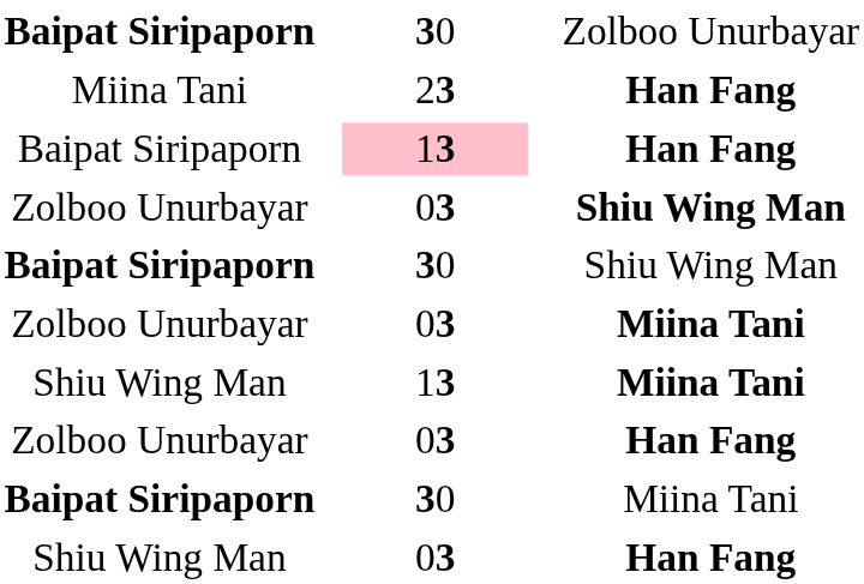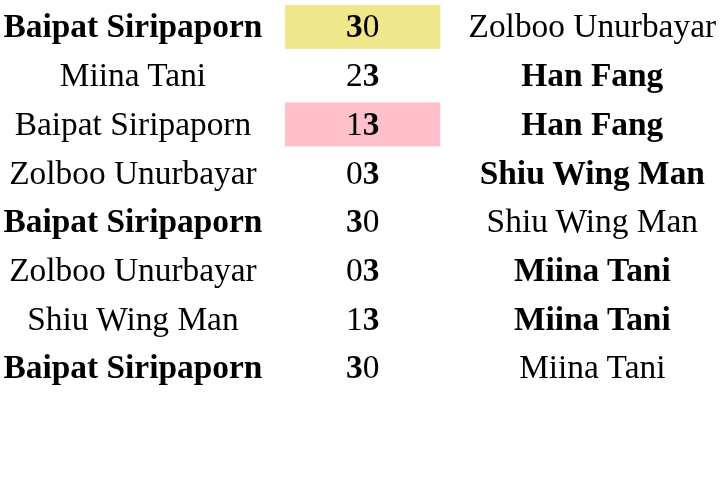 <table style="text-align:center; font-size: 90%">
 <tr>
 <th width=125></th>
 <th width=65></th>
 <th width=125></th>
 </tr>
 <tr>
 <td><strong>Baipat Siripaporn</strong></td>
-<td><strong>3</strong>0</td>
+<td style="background: khaki;"><strong>3</strong>0</td>
 <td>Zolboo Unurbayar</td>
 </tr>
 <tr>
 <td>Miina Tani</td>
 <td>2<strong>3</strong></td>
 <td><strong>Han Fang</strong></td>
 </tr>
 <tr>
 <td>Baipat Siripaporn</td>
 <td style="background: pink;">1<strong>3</strong></td>
 <td><strong>Han Fang</strong></td>
 </tr>
 <tr>
 <td>Zolboo Unurbayar</td>
 <td>0<strong>3</strong></td>
 <td><strong>Shiu Wing Man</strong></td>
 </tr>
 <tr>
 <td><strong>Baipat Siripaporn</strong></td>
 <td><strong>3</strong>0</td>
 <td>Shiu Wing Man</td>
 </tr>
 <tr>
 <td>Zolboo Unurbayar</td>
 <td>0<strong>3</strong></td>
 <td><strong>Miina Tani</strong></td>
 </tr>
 <tr>
 <td>Shiu Wing Man</td>
 <td>1<strong>3</strong></td>
 <td><strong>Miina Tani</strong></td>
 </tr>
 <tr>
-<td>Zolboo Unurbayar</td>
-<td>0<strong>3</strong></td>
-<td><strong>Han Fang</strong></td>
-</tr>
-<tr>
 <td><strong>Baipat Siripaporn</strong></td>
 <td><strong>3</strong>0</td>
 <td>Miina Tani</td>
 </tr>
-<tr>
-<td>Shiu Wing Man</td>
-<td>0<strong>3</strong></td>
-<td><strong>Han Fang</strong></td>
-</tr>
 </table>
